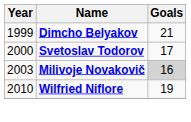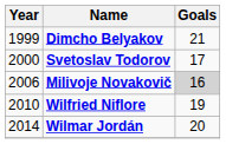 <table class="wikitable" style="text-align: center;">
 <tr>
 <th>Year</th>
 <th>Name</th>
 <th>Goals</th>
 </tr>
 <tr>
 <td>1999</td>
 <td style="text-align:left"> <strong><a href='#'>Dimcho Belyakov</a></strong></td>
 <td>21</td>
 </tr>
 <tr>
 <td>2000</td>
 <td style="text-align:left"> <strong><a href='#'>Svetoslav Todorov</a></strong></td>
 <td>17</td>
 </tr>
 <tr>
-<td>2003</td>
+<td>2006</td>
 <td style="text-align:left"> <strong><a href='#'>Milivoje Novakovič</a></strong></td>
 <td style="background: lightgrey;">16</td>
 </tr>
 <tr>
 <td>2010</td>
 <td style="text-align:left"> <strong><a href='#'>Wilfried Niflore</a></strong></td>
 <td>19</td>
 </tr>
 <tr>
+<td>2014</td>
+<td style="text-align:left"> <strong><a href='#'>Wilmar Jordán</a></strong></td>
+<td>20</td>
+</tr>
+<tr>
 </tr>
 </table>
